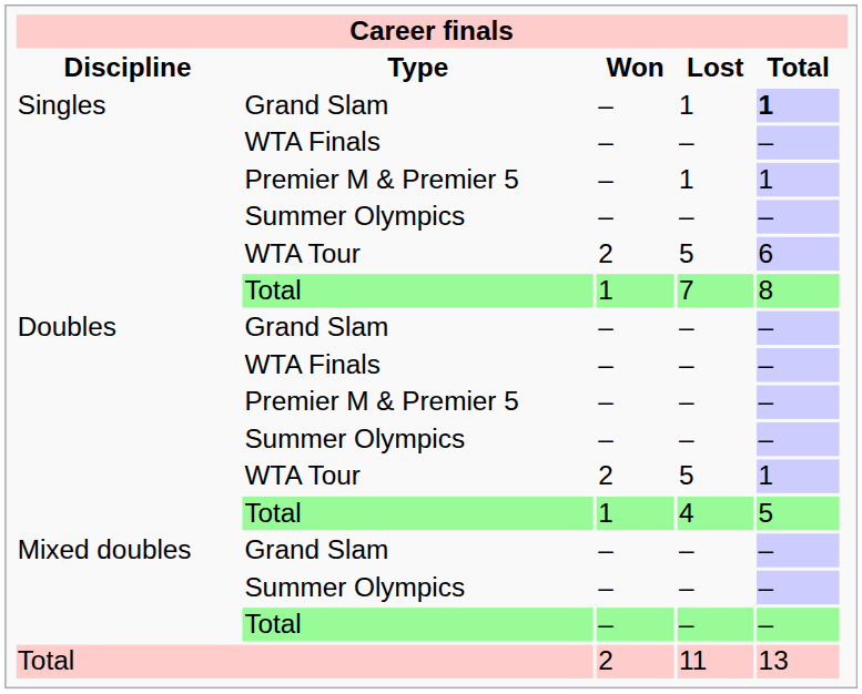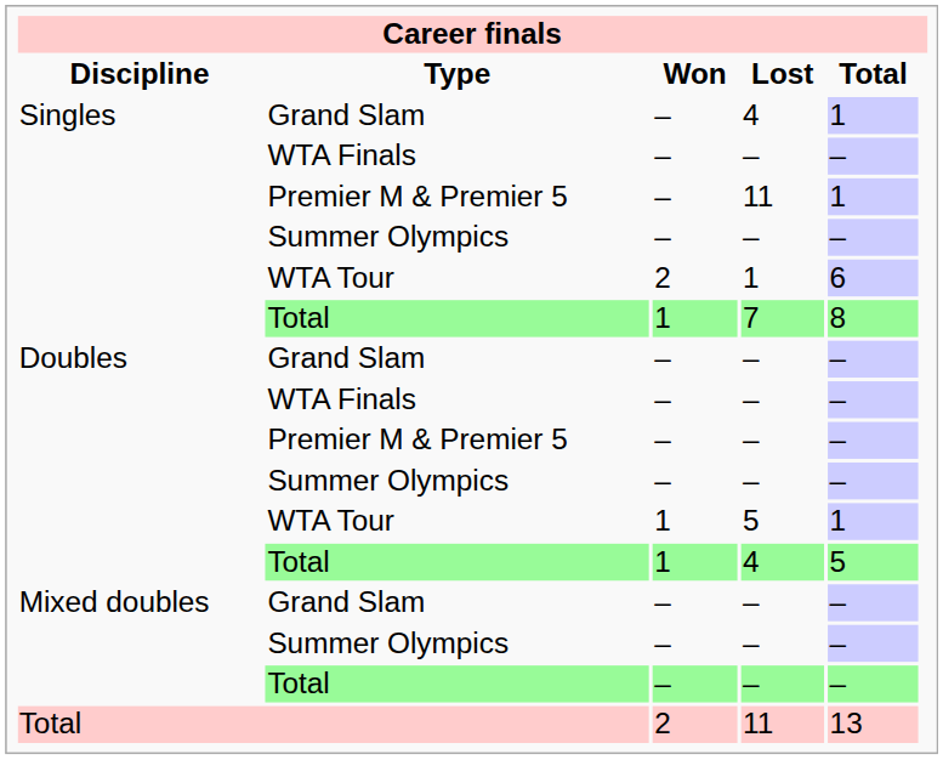 <table class="infobox vcard vevent nowrap" width=40%>
 <tr style="background:#ffcccc;">
 <th colspan=6>Career finals</th>
 </tr>
 <tr>
 <th>Discipline</th>
 <th>Type</th>
 <th>Won</th>
 <th>Lost</th>
 <th>Total</th>
 <th></th>
 </tr>
 <tr>
 <td rowspan=6>Singles</td>
 <td>Grand Slam</td>
 <td>–</td>
-<td>1</td>
-<td style="background:#ccccff;"><strong>1</strong></td>
+<td>4</td>
+<td style="background:#ccccff;">1</td>
 </tr>
 <tr>
 <td>WTA Finals</td>
 <td>–</td>
 <td>–</td>
 <td style="background:#ccccff;">–</td>
 </tr>
 <tr>
 <td>Premier M & Premier 5</td>
 <td>–</td>
-<td>1</td>
+<td>11</td>
 <td style="background:#ccccff;">1</td>
 </tr>
 <tr>
 <td>Summer Olympics</td>
 <td>–</td>
 <td>–</td>
 <td style="background:#ccccff;">–</td>
 </tr>
 <tr>
 <td>WTA Tour</td>
 <td>2</td>
-<td>5</td>
+<td>1</td>
 <td style="background:#ccccff;">6</td>
 </tr>
 <tr style="background:#98fb98;">
 <td>Total</td>
 <td>1</td>
 <td>7</td>
 <td>8</td>
 </tr>
 <tr>
 <td rowspan=6>Doubles</td>
 <td>Grand Slam</td>
 <td>–</td>
 <td>–</td>
 <td style="background:#ccccff;">–</td>
 </tr>
 <tr>
 <td>WTA Finals</td>
 <td>–</td>
 <td>–</td>
 <td style="background:#ccccff;">–</td>
 </tr>
 <tr>
 <td>Premier M & Premier 5</td>
 <td>–</td>
 <td>–</td>
 <td style="background:#ccccff;">–</td>
 </tr>
 <tr>
 <td>Summer Olympics</td>
 <td>–</td>
 <td>–</td>
 <td style="background:#ccccff;">–</td>
 </tr>
 <tr>
 <td>WTA Tour</td>
-<td>2</td>
+<td>1</td>
 <td>5</td>
 <td style="background:#ccccff;">1</td>
 </tr>
 <tr style="background:#98fb98;">
 <td>Total</td>
 <td>1</td>
 <td>4</td>
 <td>5</td>
 </tr>
 <tr>
 <td rowspan=3>Mixed doubles</td>
 <td>Grand Slam</td>
 <td>–</td>
 <td>–</td>
 <td style="background:#ccccff;">–</td>
 </tr>
 <tr>
 <td>Summer Olympics</td>
 <td>–</td>
 <td>–</td>
 <td style="background:#ccccff;">–</td>
 </tr>
 <tr style="background:#98fb98;">
 <td>Total</td>
 <td>–</td>
 <td>–</td>
 <td>–</td>
 </tr>
 <tr style="background:#ffcccc;">
 <td colspan=2>Total</td>
 <td>2</td>
 <td>11</td>
 <td>13</td>
 </tr>
 </table>
